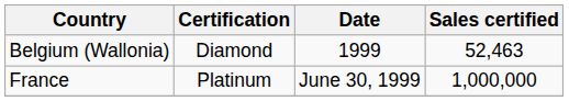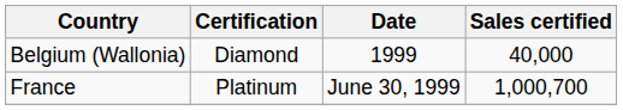 <table class="wikitable sortable">
 <tr>
 <th>Country</th>
 <th>Certification</th>
 <th>Date</th>
 <th>Sales certified</th>
 </tr>
 <tr>
 <td>Belgium (Wallonia)</td>
 <td align="center">Diamond</td>
 <td align="center">1999</td>
-<td align="center">52,463</td>
+<td align="center">40,000</td>
 </tr>
 <tr>
 <td>France</td>
 <td align="center">Platinum</td>
 <td align="center">June 30, 1999</td>
-<td align="center">1,000,000</td>
+<td align="center">1,000,700</td>
 </tr>
 <tr>
 </tr>
 </table>
